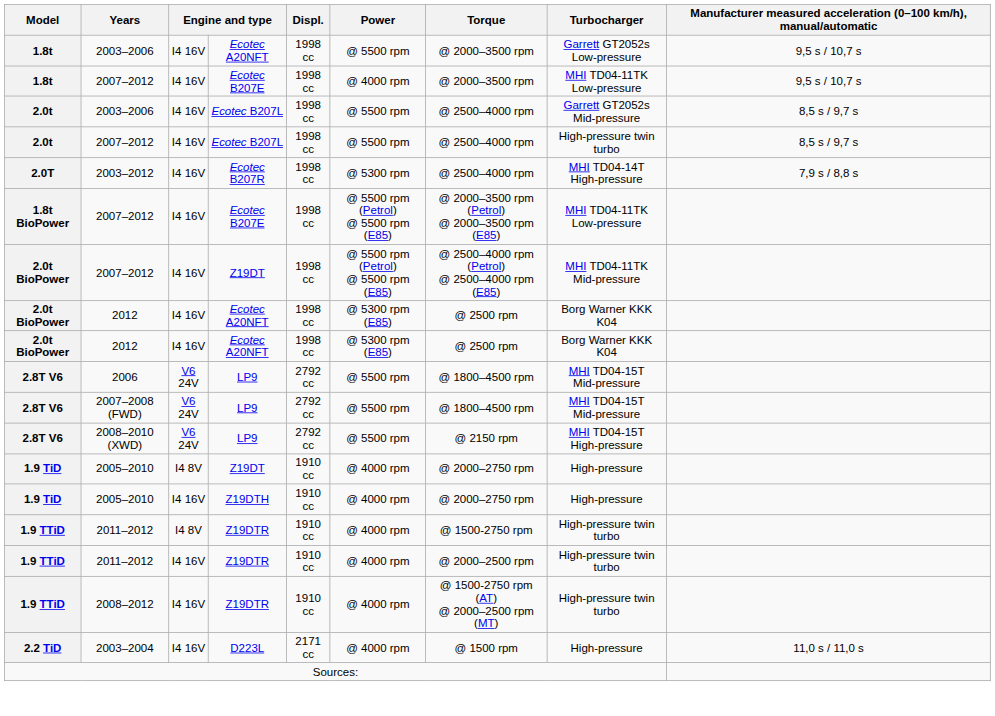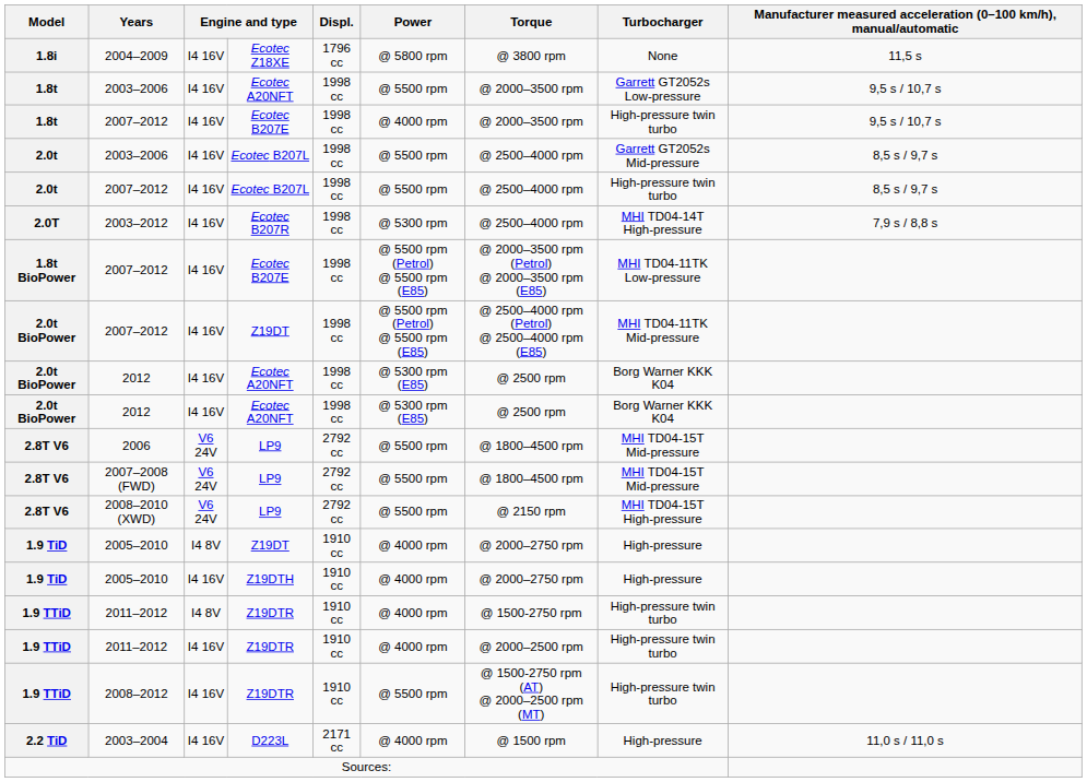 <table class="wikitable" style="text-align:center; font-size:91%;">
 <tr>
 <th>Model</th>
 <th>Years</th>
 <th colspan="2">Engine and type</th>
 <th>Displ.</th>
 <th>Power</th>
 <th>Torque</th>
 <th>Turbocharger</th>
 <th>Manufacturer measured acceleration (0–100 km/h), manual/automatic</th>
+</tr>
+<tr>
+<th>1.8i</th>
+<td>2004–2009</td>
+<td>I4 16V</td>
+<td><a href='#'><em>Ecotec</em> Z18XE</a></td>
+<td>1796 cc</td>
+<td> @ 5800 rpm</td>
+<td> @ 3800 rpm</td>
+<td>None</td>
+<td>11,5 s</td>
 </tr>
 <tr>
 <th>1.8t</th>
 <td>2003–2006</td>
 <td>I4 16V</td>
 <td><a href='#'><em>Ecotec</em> A20NFT</a></td>
 <td>1998 cc</td>
 <td> @ 5500 rpm</td>
 <td> @ 2000–3500 rpm</td>
 <td><a href='#'>Garrett</a> GT2052s<br>Low-pressure<br></td>
 <td>9,5 s / 10,7 s</td>
 </tr>
 <tr>
 <th>1.8t</th>
 <td>2007–2012</td>
 <td>I4 16V</td>
 <td><a href='#'><em>Ecotec</em> B207E</a></td>
 <td>1998 cc</td>
 <td> @ 4000 rpm</td>
 <td> @ 2000–3500 rpm</td>
-<td><a href='#'>MHI</a> TD04-11TK<br>Low-pressure<br></td>
+<td>High-pressure twin turbo</td>
 <td>9,5 s / 10,7 s</td>
 </tr>
 <tr>
 <th>2.0t</th>
 <td>2003–2006</td>
 <td>I4 16V</td>
 <td><a href='#'><em>Ecotec</em> B207L</a></td>
 <td>1998 cc</td>
 <td> @ 5500 rpm</td>
 <td> @ 2500–4000 rpm</td>
 <td><a href='#'>Garrett</a> GT2052s<br>Mid-pressure<br></td>
 <td>8,5 s / 9,7 s</td>
 </tr>
 <tr>
 <th>2.0t</th>
 <td>2007–2012</td>
 <td>I4 16V</td>
 <td><a href='#'><em>Ecotec</em> B207L</a></td>
 <td>1998 cc</td>
 <td> @ 5500 rpm</td>
 <td> @ 2500–4000 rpm</td>
 <td>High-pressure twin turbo</td>
 <td>8,5 s / 9,7 s</td>
 </tr>
 <tr>
 <th>2.0T</th>
 <td>2003–2012</td>
 <td>I4 16V</td>
 <td><a href='#'><em>Ecotec</em> B207R</a></td>
 <td>1998 cc</td>
 <td> @ 5300 rpm</td>
 <td> @ 2500–4000 rpm</td>
 <td><a href='#'>MHI</a> TD04-14T<br>High-pressure<br></td>
 <td>7,9 s / 8,8 s</td>
 </tr>
 <tr>
 <th>1.8t BioPower</th>
 <td>2007–2012</td>
 <td>I4 16V</td>
 <td><a href='#'><em>Ecotec</em> B207E</a></td>
 <td>1998 cc</td>
 <td> @ 5500 rpm (<a href='#'>Petrol</a>)<br> @ 5500 rpm (<a href='#'>E85</a>)</td>
 <td> @ 2000–3500 rpm (<a href='#'>Petrol</a>)<br> @ 2000–3500 rpm (<a href='#'>E85</a>)</td>
 <td><a href='#'>MHI</a> TD04-11TK<br>Low-pressure<br></td>
 <td></td>
 </tr>
 <tr>
 <th>2.0t BioPower</th>
 <td>2007–2012</td>
 <td>I4 16V</td>
 <td><a href='#'>Z19DT</a></td>
 <td>1998 cc</td>
 <td> @ 5500 rpm (<a href='#'>Petrol</a>)<br> @ 5500 rpm (<a href='#'>E85</a>)</td>
 <td> @ 2500–4000 rpm (<a href='#'>Petrol</a>)<br> @ 2500–4000 rpm (<a href='#'>E85</a>)</td>
 <td><a href='#'>MHI</a> TD04-11TK<br>Mid-pressure<br></td>
 <td></td>
 </tr>
 <tr>
 <th>2.0t BioPower</th>
 <td>2012</td>
 <td>I4 16V</td>
 <td><a href='#'><em>Ecotec</em> A20NFT</a></td>
 <td>1998 cc</td>
 <td> @ 5300 rpm (<a href='#'>E85</a>)</td>
 <td> @ 2500 rpm</td>
 <td>Borg Warner KKK K04</td>
 <td></td>
 </tr>
 <tr>
 <th>2.0t BioPower</th>
 <td>2012</td>
 <td>I4 16V</td>
 <td><a href='#'><em>Ecotec</em> A20NFT</a></td>
 <td>1998 cc</td>
 <td> @ 5300 rpm (<a href='#'>E85</a>)</td>
 <td> @ 2500 rpm</td>
 <td>Borg Warner KKK K04</td>
 <td></td>
 </tr>
 <tr>
 <th>2.8T V6</th>
 <td>2006</td>
 <td><a href='#'>V6</a> 24V</td>
 <td><a href='#'>LP9</a></td>
 <td>2792 cc</td>
 <td> @ 5500 rpm</td>
 <td> @ 1800–4500 rpm</td>
 <td><a href='#'>MHI</a> TD04-15T<br>Mid-pressure<br></td>
 <td></td>
 </tr>
 <tr>
 <th>2.8T V6</th>
 <td>2007–2008 (FWD)</td>
 <td><a href='#'>V6</a> 24V</td>
 <td><a href='#'>LP9</a></td>
 <td>2792 cc</td>
 <td> @ 5500 rpm</td>
 <td> @ 1800–4500 rpm</td>
 <td><a href='#'>MHI</a> TD04-15T<br>Mid-pressure<br></td>
 <td></td>
 </tr>
 <tr>
 <th>2.8T V6</th>
 <td>2008–2010 (XWD)</td>
 <td><a href='#'>V6</a> 24V</td>
 <td><a href='#'>LP9</a></td>
 <td>2792 cc</td>
 <td> @ 5500 rpm</td>
 <td> @ 2150 rpm</td>
 <td><a href='#'>MHI</a> TD04-15T<br>High-pressure<br></td>
 <td></td>
 </tr>
 <tr>
 <th>1.9 <a href='#'>TiD</a></th>
 <td>2005–2010</td>
 <td>I4 8V</td>
 <td><a href='#'>Z19DT</a></td>
 <td>1910 cc</td>
 <td> @ 4000 rpm</td>
 <td> @ 2000–2750 rpm</td>
 <td>High-pressure</td>
 <td></td>
 </tr>
 <tr>
 <th>1.9 <a href='#'>TiD</a></th>
 <td>2005–2010</td>
 <td>I4 16V</td>
 <td><a href='#'>Z19DTH</a></td>
 <td>1910 cc</td>
 <td> @ 4000 rpm</td>
 <td> @ 2000–2750 rpm</td>
 <td>High-pressure</td>
 <td></td>
 </tr>
 <tr>
 <th>1.9 <a href='#'>TTiD</a></th>
 <td>2011–2012</td>
 <td>I4 8V</td>
 <td><a href='#'>Z19DTR</a></td>
 <td>1910 cc</td>
 <td> @ 4000 rpm</td>
 <td> @ 1500-2750 rpm</td>
 <td>High-pressure twin turbo</td>
 <td></td>
 </tr>
 <tr>
 <th>1.9 <a href='#'>TTiD</a></th>
 <td>2011–2012</td>
 <td>I4 16V</td>
 <td><a href='#'>Z19DTR</a></td>
 <td>1910 cc</td>
 <td> @ 4000 rpm</td>
 <td> @ 2000–2500 rpm</td>
 <td>High-pressure twin turbo</td>
 <td></td>
 </tr>
 <tr>
 <th>1.9 <a href='#'>TTiD</a></th>
 <td>2008–2012</td>
 <td>I4 16V</td>
 <td><a href='#'>Z19DTR</a></td>
 <td>1910 cc</td>
-<td> @ 4000 rpm</td>
+<td> @ 5500 rpm</td>
 <td> @ 1500-2750 rpm (<a href='#'>AT</a>) <br>  @ 2000–2500 rpm (<a href='#'>MT</a>)</td>
 <td>High-pressure twin turbo</td>
 <td></td>
 </tr>
 <tr>
 <th>2.2 <a href='#'>TiD</a></th>
 <td>2003–2004</td>
 <td>I4 16V</td>
 <td><a href='#'>D223L</a></td>
 <td>2171 cc</td>
 <td> @ 4000 rpm</td>
 <td> @ 1500 rpm</td>
 <td>High-pressure<br></td>
 <td>11,0 s / 11,0 s</td>
 </tr>
 <tr>
 <td colspan="8">Sources:</td>
 <td></td>
 </tr>
 </table>
